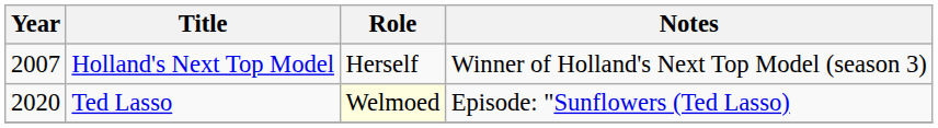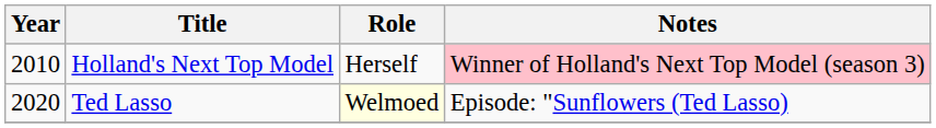 <table class="wikitable sortable">
 <tr>
 <th>Year</th>
 <th>Title</th>
 <th>Role</th>
 <th class="unsortable">Notes</th>
 </tr>
 <tr>
-<td>2007</td>
+<td>2010</td>
 <td><a href='#'>Holland's Next Top Model</a></td>
 <td>Herself</td>
-<td>Winner of Holland's Next Top Model (season 3)</td>
+<td style="background: pink;">Winner of Holland's Next Top Model (season 3)</td>
 </tr>
 <tr>
 <td>2020</td>
 <td><a href='#'>Ted Lasso</a></td>
 <td style="background: lightyellow;">Welmoed</td>
 <td>Episode: "<a href='#'>Sunflowers (Ted Lasso)</a><em></td>
 </tr>
 <tr>
 </tr>
 </table>
